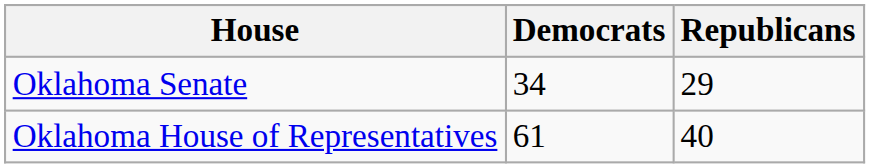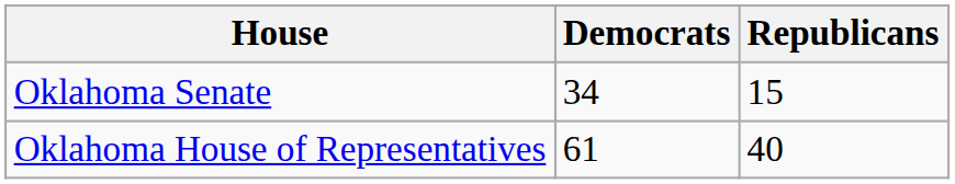 <table class=wikitable>
 <tr>
 <th>House</th>
 <th>Democrats</th>
 <th>Republicans</th>
 </tr>
 <tr>
 <td><a href='#'>Oklahoma Senate</a></td>
 <td>34</td>
-<td>29</td>
+<td>15</td>
 </tr>
 <tr>
 <td><a href='#'>Oklahoma House of Representatives</a></td>
 <td>61</td>
 <td>40</td>
 </tr>
 </table>
